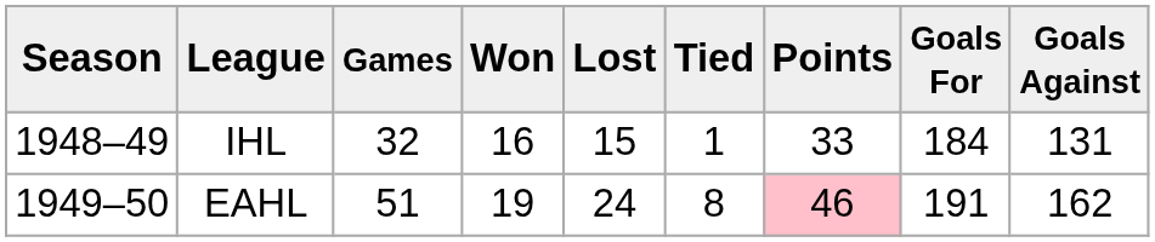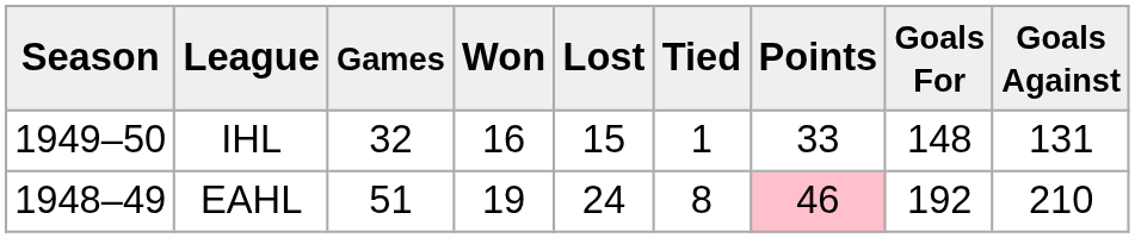 <table border="1" cellpadding="3" cellspacing="1" style="border: 1px #aaaaaa solid; border-collapse: collapse;" textalign="right">
 <tr align="center"  bgcolor="efefef">
 <th>Season</th>
 <th>League</th>
 <th><small>Games</small></th>
 <th>Won</th>
 <th>Lost</th>
 <th>Tied</th>
 <th>Points</th>
 <th><small>Goals<br>For</small></th>
 <th><small>Goals<br>Against</small></th>
 </tr>
 <tr align="center">
-<td>1948–49</td>
+<td>1949–50</td>
 <td>IHL</td>
 <td>32</td>
 <td>16</td>
 <td>15</td>
 <td>1</td>
 <td>33</td>
-<td>184</td>
+<td>148</td>
 <td>131</td>
 </tr>
 <tr align="center">
-<td>1949–50</td>
+<td>1948–49</td>
 <td>EAHL</td>
 <td>51</td>
 <td>19</td>
 <td>24</td>
 <td>8</td>
 <td style="background: pink;">46</td>
-<td>191</td>
-<td>162</td>
+<td>192</td>
+<td>210</td>
 </tr>
 </table>
